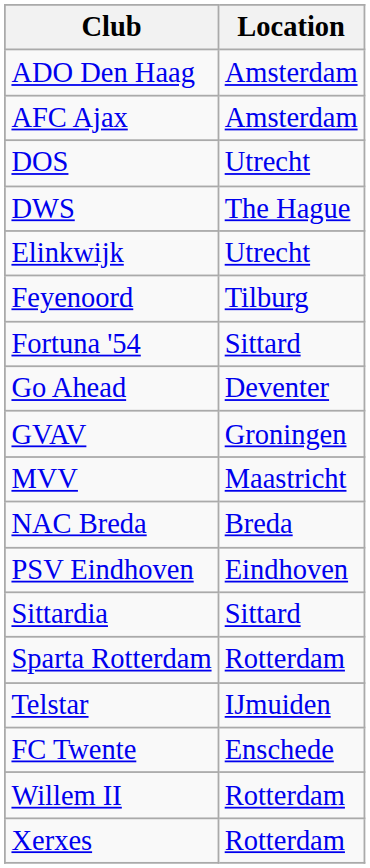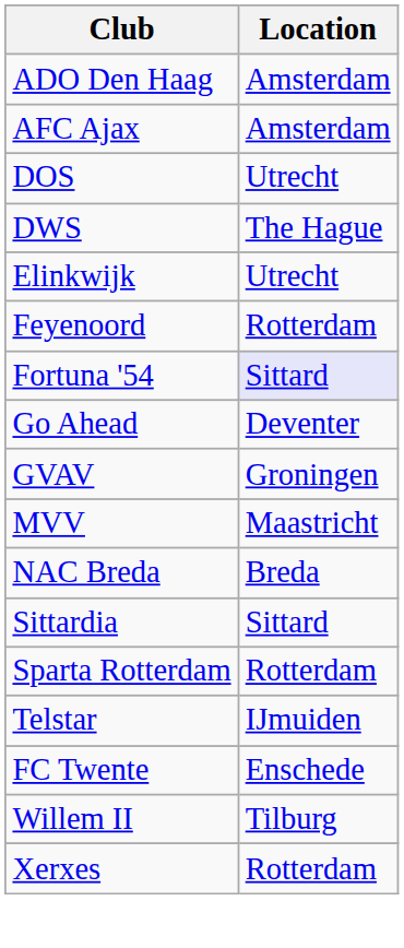 <table class="wikitable sortable">
 <tr>
 <th>Club</th>
 <th>Location</th>
 </tr>
 <tr>
 <td><a href='#'>ADO Den Haag</a></td>
 <td><a href='#'>Amsterdam</a></td>
 </tr>
 <tr>
 <td><a href='#'>AFC Ajax</a></td>
 <td><a href='#'>Amsterdam</a></td>
 </tr>
 <tr>
 <td><a href='#'>DOS</a></td>
 <td><a href='#'>Utrecht</a></td>
 </tr>
 <tr>
 <td><a href='#'>DWS</a></td>
 <td><a href='#'>The Hague</a></td>
 </tr>
 <tr>
 <td><a href='#'>Elinkwijk</a></td>
 <td><a href='#'>Utrecht</a></td>
 </tr>
 <tr>
 <td><a href='#'>Feyenoord</a></td>
-<td><a href='#'>Tilburg</a></td>
+<td><a href='#'>Rotterdam</a></td>
 </tr>
 <tr>
 <td><a href='#'>Fortuna '54</a></td>
-<td><a href='#'>Sittard</a></td>
+<td style="background: lavender;"><a href='#'>Sittard</a></td>
 </tr>
 <tr>
 <td><a href='#'>Go Ahead</a></td>
 <td><a href='#'>Deventer</a></td>
 </tr>
 <tr>
 <td><a href='#'>GVAV</a></td>
 <td><a href='#'>Groningen</a></td>
 </tr>
 <tr>
 <td><a href='#'>MVV</a></td>
 <td><a href='#'>Maastricht</a></td>
 </tr>
 <tr>
 <td><a href='#'>NAC Breda</a></td>
 <td><a href='#'>Breda</a></td>
-</tr>
-<tr>
-<td><a href='#'>PSV Eindhoven</a></td>
-<td><a href='#'>Eindhoven</a></td>
 </tr>
 <tr>
 <td><a href='#'>Sittardia</a></td>
 <td><a href='#'>Sittard</a></td>
 </tr>
 <tr>
 <td><a href='#'>Sparta Rotterdam</a></td>
 <td><a href='#'>Rotterdam</a></td>
 </tr>
 <tr>
 <td><a href='#'>Telstar</a></td>
 <td><a href='#'>IJmuiden</a></td>
 </tr>
 <tr>
 <td><a href='#'>FC Twente</a></td>
 <td><a href='#'>Enschede</a></td>
 </tr>
 <tr>
 <td><a href='#'>Willem II</a></td>
-<td><a href='#'>Rotterdam</a></td>
+<td><a href='#'>Tilburg</a></td>
 </tr>
 <tr>
 <td><a href='#'>Xerxes</a></td>
 <td><a href='#'>Rotterdam</a></td>
 </tr>
 </table>
